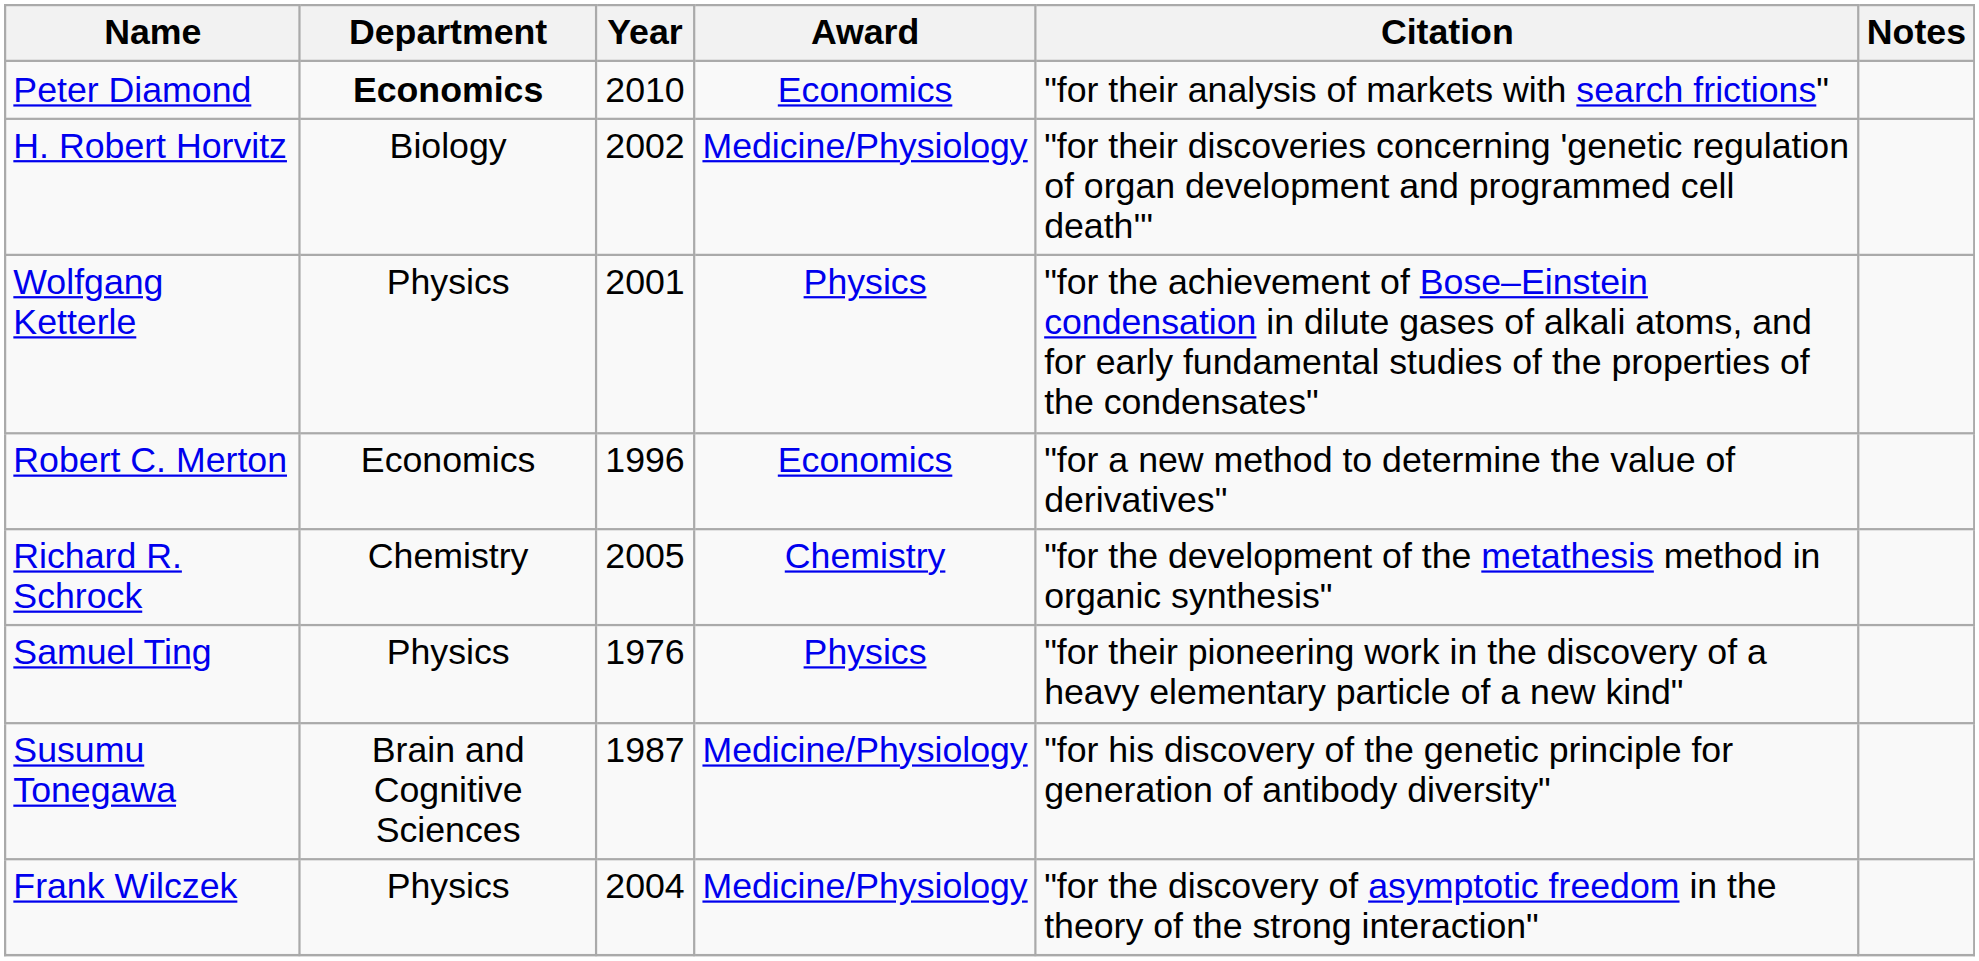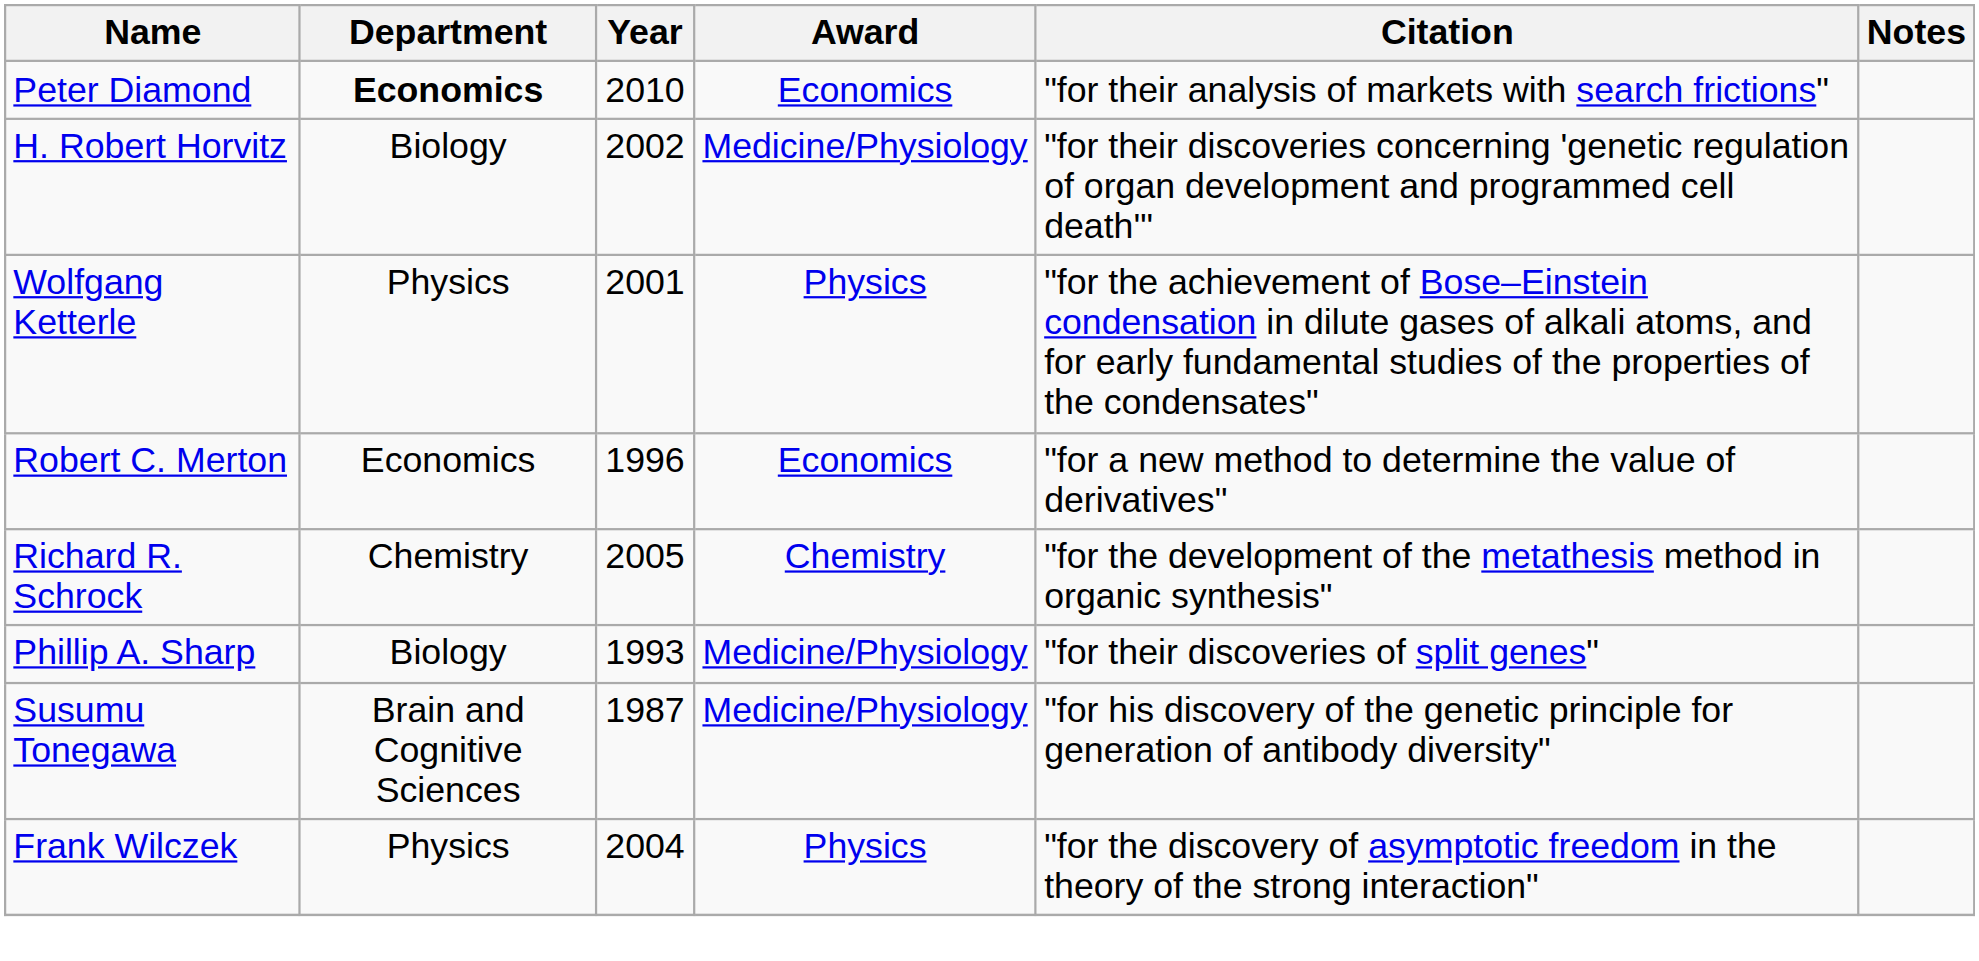 <table class="wikitable sortable" style="width:100%">
 <tr>
 <th style="width:15%;">Name</th>
 <th style="width:15%;">Department</th>
 <th style="width:5%;">Year</th>
 <th style="width:10%;">Award</th>
 <th style="width:*;">Citation</th>
 <th style="width:5%;">Notes</th>
 </tr>
 <tr valign="top">
 <td><a href='#'>Peter Diamond</a></td>
 <td style="text-align:center;"><strong>Economics</strong></td>
 <td style="text-align:center;">2010</td>
 <td style="text-align:center;"><a href='#'>Economics</a></td>
 <td style="text-align:left;">"for their analysis of markets with <a href='#'>search frictions</a>"</td>
 <td style="text-align:center;"></td>
 </tr>
 <tr valign="top">
 <td><a href='#'>H. Robert Horvitz</a></td>
 <td style="text-align:center;">Biology</td>
 <td style="text-align:center;">2002</td>
 <td style="text-align:center;"><a href='#'>Medicine/Physiology</a></td>
 <td style="text-align:left;">"for their discoveries concerning 'genetic regulation of organ development and programmed cell death'"</td>
 <td style="text-align:center;"></td>
 </tr>
 <tr valign="top">
 <td><a href='#'>Wolfgang Ketterle</a></td>
 <td style="text-align:center;">Physics</td>
 <td style="text-align:center;">2001</td>
 <td style="text-align:center;"><a href='#'>Physics</a></td>
 <td style="text-align:left;">"for the achievement of <a href='#'>Bose–Einstein condensation</a> in dilute gases of alkali atoms, and for early fundamental studies of the properties of the condensates"</td>
 <td style="text-align:center;"></td>
 </tr>
 <tr valign="top">
 <td><a href='#'>Robert C. Merton</a></td>
 <td style="text-align:center;">Economics</td>
 <td style="text-align:center;">1996</td>
 <td style="text-align:center;"><a href='#'>Economics</a></td>
 <td style="text-align:left;">"for a new method to determine the value of derivatives"</td>
 <td style="text-align:center;"></td>
 </tr>
 <tr valign="top">
 <td><a href='#'>Richard R. Schrock</a></td>
 <td style="text-align:center;">Chemistry</td>
 <td style="text-align:center;">2005</td>
 <td style="text-align:center;"><a href='#'>Chemistry</a></td>
 <td style="text-align:left;">"for the development of the <a href='#'>metathesis</a> method in organic synthesis"</td>
 <td style="text-align:center;"></td>
 </tr>
 <tr valign="top">
-<td><a href='#'>Samuel Ting</a></td>
-<td style="text-align:center;">Physics</td>
-<td style="text-align:center;">1976</td>
-<td style="text-align:center;"><a href='#'>Physics</a></td>
-<td style="text-align:left;">"for their pioneering work in the discovery of a heavy elementary particle of a new kind"</td>
+<td><a href='#'>Phillip A. Sharp</a></td>
+<td style="text-align:center;">Biology</td>
+<td style="text-align:center;">1993</td>
+<td style="text-align:center;"><a href='#'>Medicine/Physiology</a></td>
+<td style="text-align:left;">"for their discoveries of <a href='#'>split genes</a>"</td>
 <td style="text-align:center;"></td>
 </tr>
 <tr valign="top">
 <td><a href='#'>Susumu Tonegawa</a></td>
 <td style="text-align:center;">Brain and Cognitive Sciences</td>
 <td style="text-align:center;">1987</td>
 <td style="text-align:center;"><a href='#'>Medicine/Physiology</a></td>
 <td style="text-align:left;">"for his discovery of the genetic principle for generation of antibody diversity"</td>
 <td style="text-align:center;"></td>
 </tr>
 <tr valign="top">
 <td><a href='#'>Frank Wilczek</a></td>
 <td style="text-align:center;">Physics</td>
 <td style="text-align:center;">2004</td>
-<td style="text-align:center;"><a href='#'>Medicine/Physiology</a></td>
+<td style="text-align:center;"><a href='#'>Physics</a></td>
 <td style="text-align:left;">"for the discovery of <a href='#'>asymptotic freedom</a> in the theory of the strong interaction"</td>
 <td style="text-align:center;"></td>
 </tr>
 <tr valign="top">
 </tr>
 </table>
